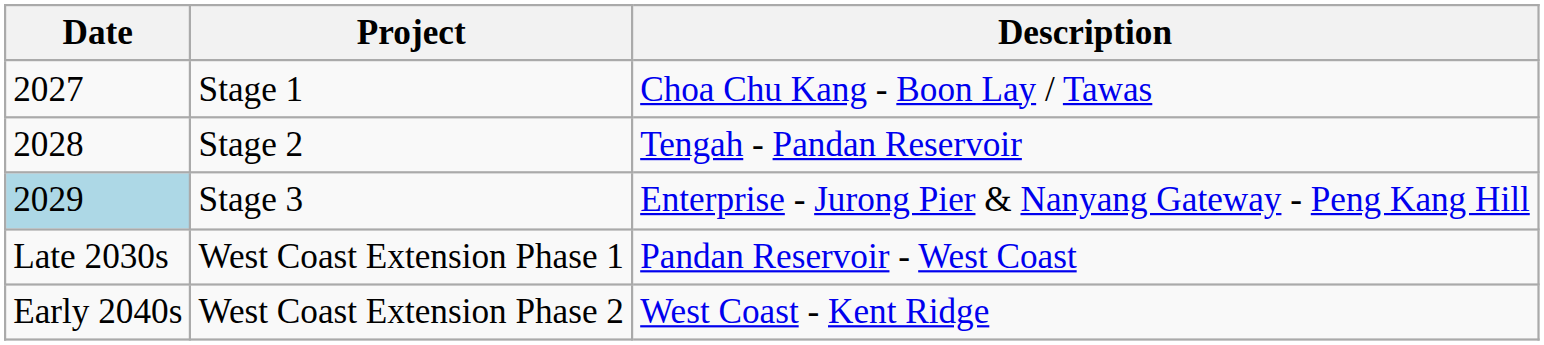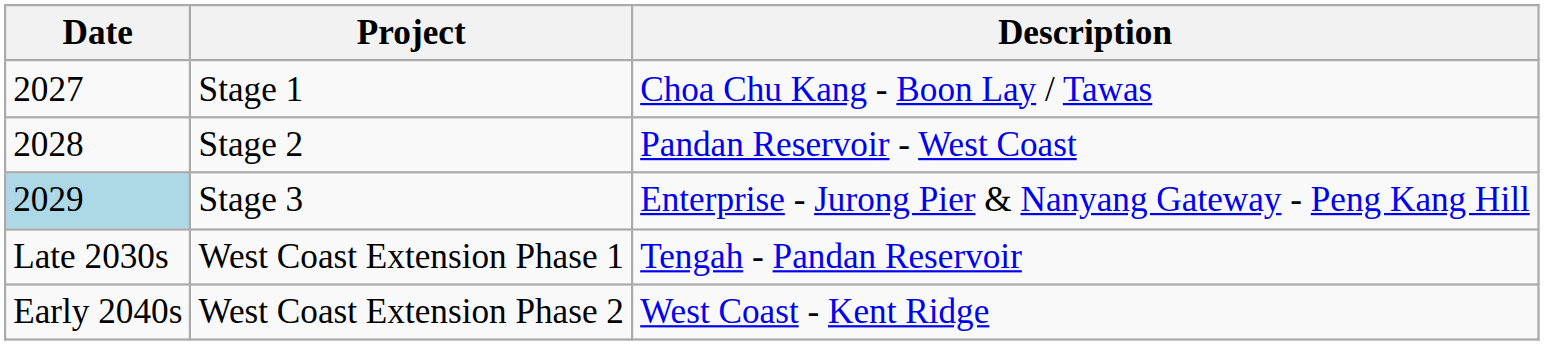 <table class="wikitable">
 <tr>
 <th>Date</th>
 <th>Project</th>
 <th>Description</th>
 </tr>
 <tr>
 <td>2027</td>
 <td>Stage 1</td>
 <td><a href='#'>Choa Chu Kang</a> - <a href='#'>Boon Lay</a> / <a href='#'>Tawas</a></td>
 </tr>
 <tr>
 <td>2028</td>
 <td>Stage 2</td>
-<td><a href='#'>Tengah</a> - <a href='#'>Pandan Reservoir</a></td>
+<td><a href='#'>Pandan Reservoir</a> - <a href='#'>West Coast</a></td>
 </tr>
 <tr>
 <td style="background: lightblue;">2029</td>
 <td>Stage 3</td>
 <td><a href='#'>Enterprise</a> - <a href='#'>Jurong Pier</a> & <a href='#'>Nanyang Gateway</a> - <a href='#'>Peng Kang Hill</a></td>
 </tr>
 <tr>
 <td>Late 2030s</td>
 <td>West Coast Extension Phase 1</td>
-<td><a href='#'>Pandan Reservoir</a> - <a href='#'>West Coast</a></td>
+<td><a href='#'>Tengah</a> - <a href='#'>Pandan Reservoir</a></td>
 </tr>
 <tr>
 <td>Early 2040s</td>
 <td>West Coast Extension Phase 2</td>
 <td><a href='#'>West Coast</a> - <a href='#'>Kent Ridge</a></td>
 </tr>
 </table>
